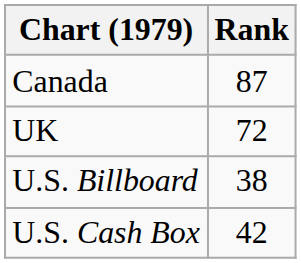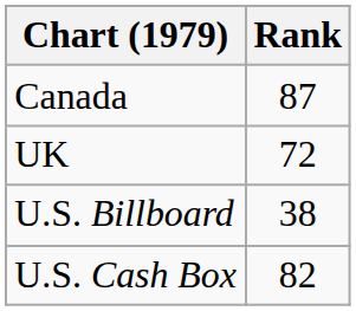 <table class="wikitable sortable">
 <tr>
 <th align="left">Chart (1979)</th>
 <th style="text-align:center;">Rank</th>
 </tr>
 <tr>
 <td>Canada </td>
 <td style="text-align:center;">87</td>
 </tr>
 <tr>
 <td>UK </td>
 <td style="text-align:center;">72</td>
 </tr>
 <tr>
 <td>U.S. <em>Billboard</em> </td>
 <td style="text-align:center;">38</td>
 </tr>
 <tr>
 <td>U.S. <em>Cash Box</em> </td>
-<td style="text-align:center;">42</td>
+<td style="text-align:center;">82</td>
 </tr>
 </table>
